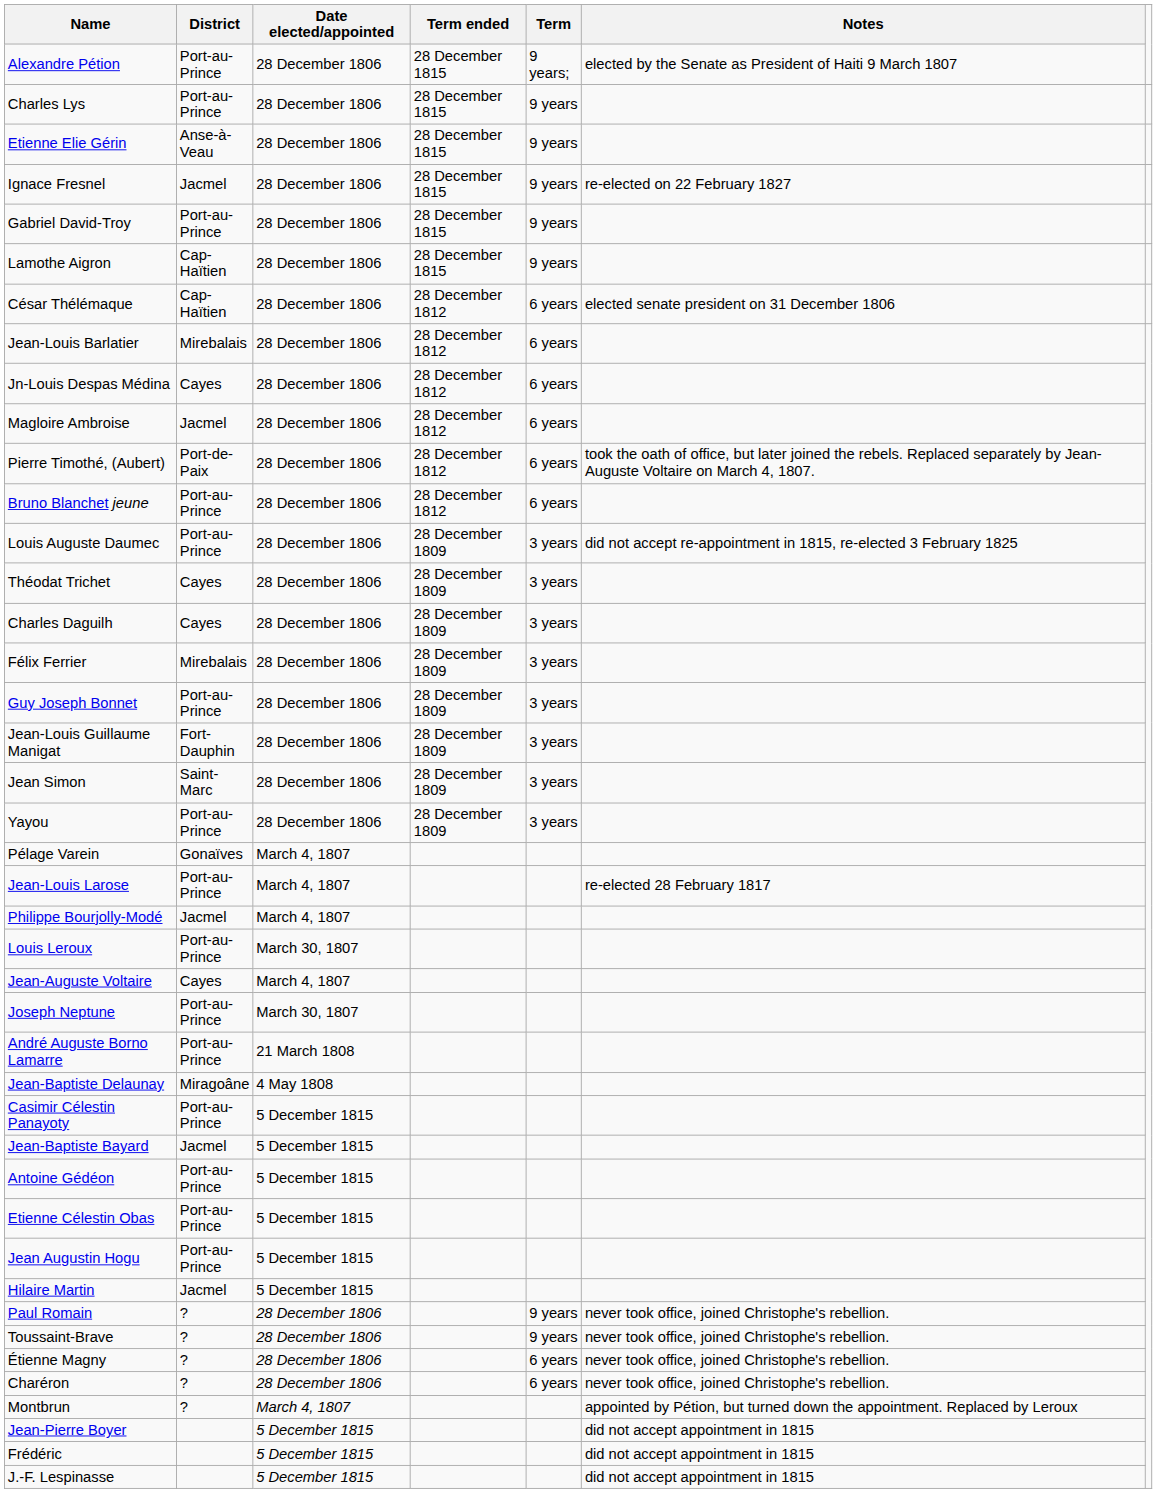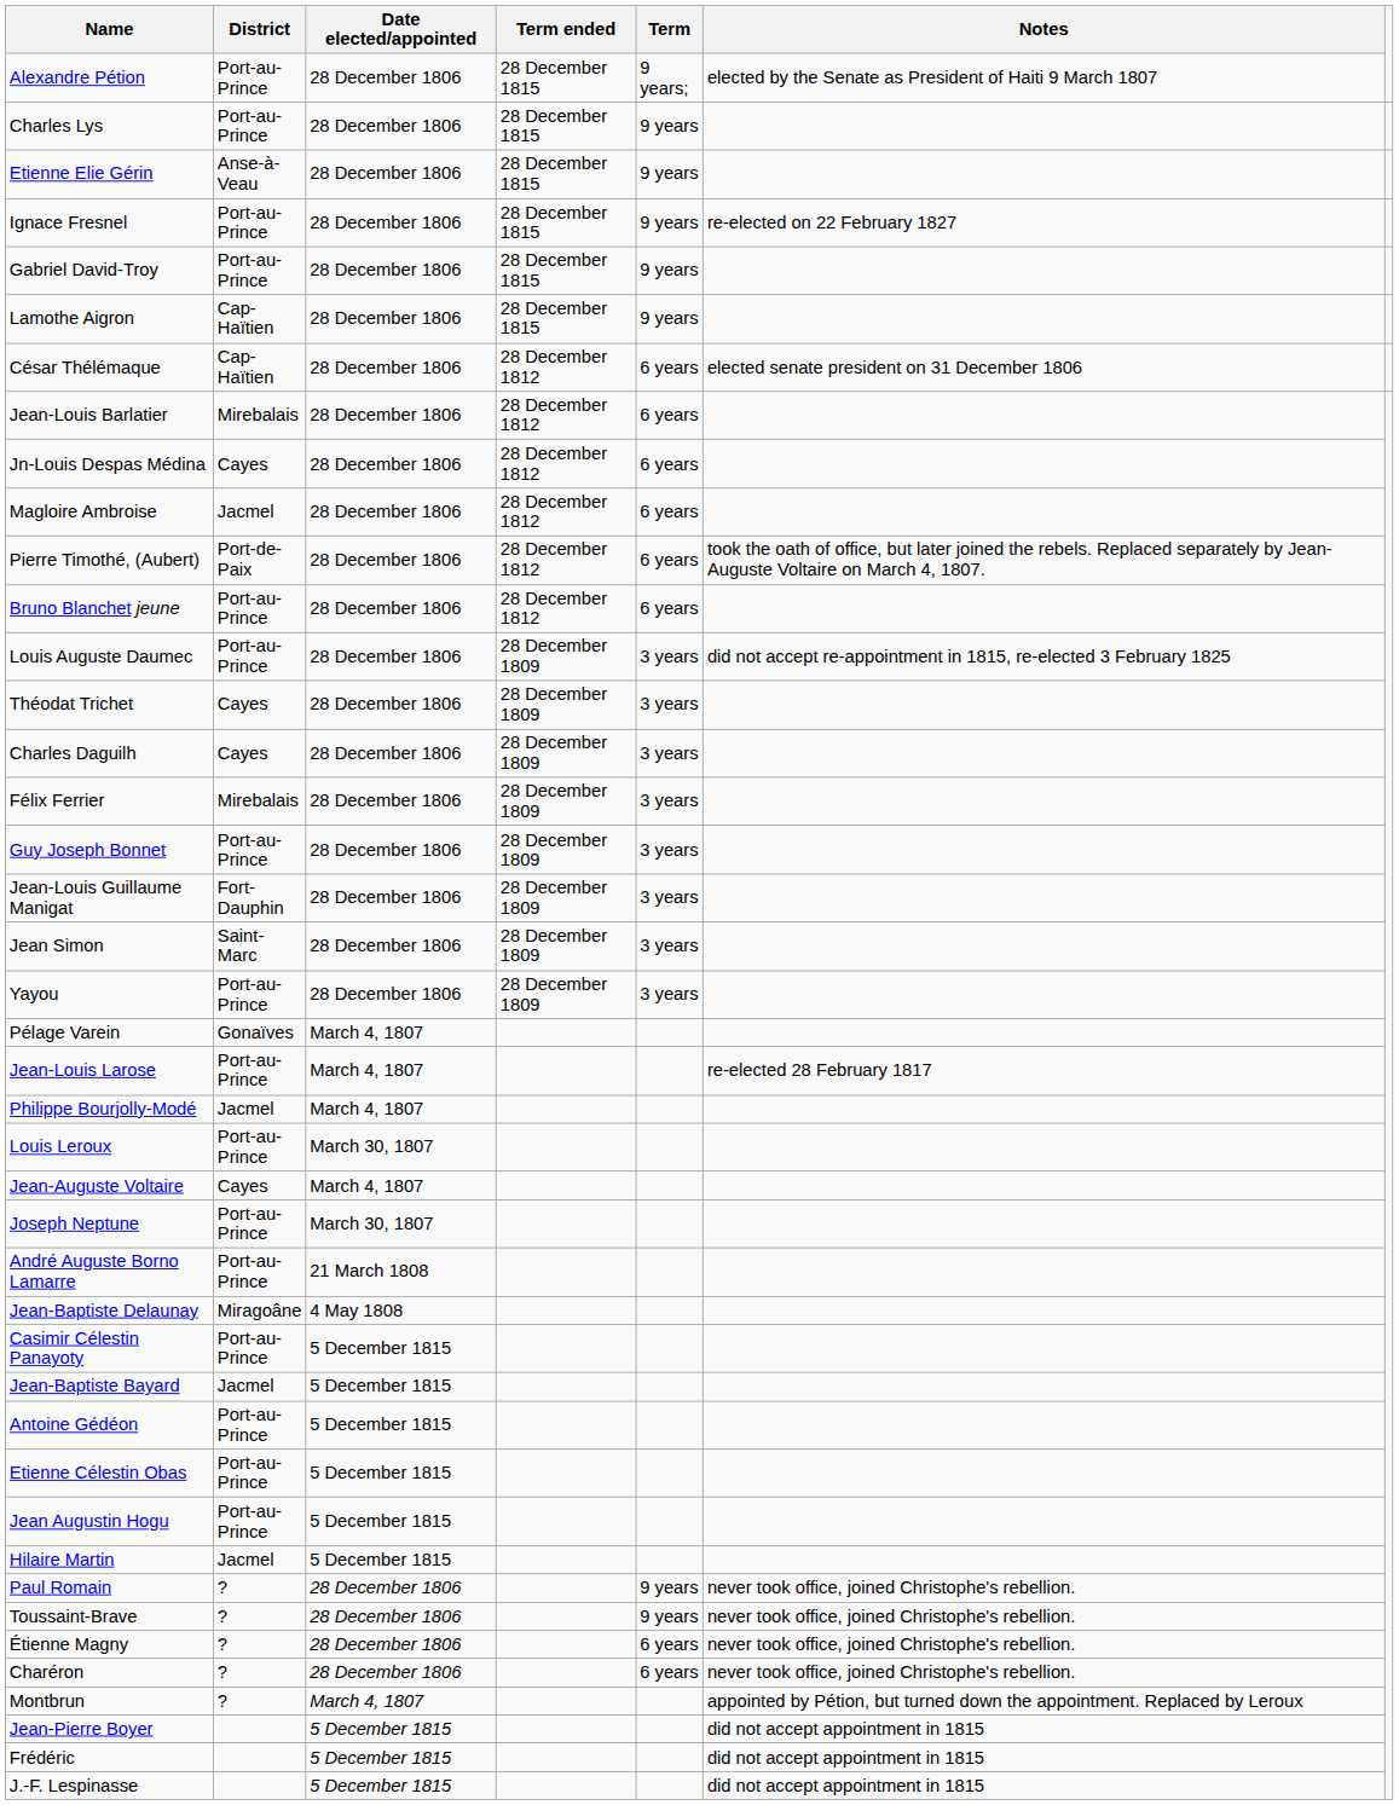 <table class="wikitable sortable">
 <tr>
 <th>Name</th>
 <th width="10">District</th>
 <th>Date elected/appointed</th>
 <th>Term ended</th>
 <th>Term</th>
 <th>Notes</th>
 </tr>
 <tr>
 <td><a href='#'>Alexandre Pétion</a></td>
 <td>Port-au-Prince</td>
 <td>28 December 1806</td>
 <td>28 December 1815</td>
 <td>9 years;</td>
 <td>elected by the Senate as President of Haiti 9 March 1807</td>
 </tr>
 <tr>
 <td>Charles Lys</td>
 <td>Port-au-Prince</td>
 <td>28 December 1806</td>
 <td>28 December 1815</td>
 <td>9 years</td>
 <td></td>
 <td></td>
 </tr>
 <tr>
 <td><a href='#'>Etienne Elie Gérin</a></td>
 <td>Anse-à-Veau</td>
 <td>28 December 1806</td>
 <td>28 December 1815</td>
 <td>9 years</td>
 <td></td>
 <td></td>
 </tr>
 <tr>
 <td>Ignace Fresnel</td>
-<td>Jacmel</td>
+<td>Port-au-Prince</td>
 <td>28 December 1806</td>
 <td>28 December 1815</td>
 <td>9 years</td>
 <td>re-elected on 22 February 1827</td>
 <td></td>
 </tr>
 <tr>
 <td>Gabriel David-Troy</td>
 <td>Port-au-Prince</td>
 <td>28 December 1806</td>
 <td>28 December 1815</td>
 <td>9 years</td>
 <td></td>
 <td></td>
 </tr>
 <tr>
 <td>Lamothe Aigron</td>
 <td>Cap-Haïtien</td>
 <td>28 December 1806</td>
 <td>28 December 1815</td>
 <td>9 years</td>
 <td></td>
 <td></td>
 </tr>
 <tr>
 <td>César Thélémaque</td>
 <td>Cap-Haïtien</td>
 <td>28 December 1806</td>
 <td>28 December 1812</td>
 <td>6 years</td>
 <td>elected senate president on 31 December 1806</td>
 <td></td>
 </tr>
 <tr>
 <td>Jean-Louis Barlatier</td>
 <td>Mirebalais</td>
 <td>28 December 1806</td>
 <td>28 December 1812</td>
 <td>6 years</td>
 <td></td>
 </tr>
 <tr>
 <td>Jn-Louis Despas Médina</td>
 <td>Cayes</td>
 <td>28 December 1806</td>
 <td>28 December 1812</td>
 <td>6 years</td>
 <td></td>
 </tr>
 <tr>
 <td>Magloire Ambroise</td>
 <td>Jacmel</td>
 <td>28 December 1806</td>
 <td>28 December 1812</td>
 <td>6 years</td>
 <td></td>
 </tr>
 <tr>
 <td>Pierre Timothé, (Aubert)</td>
 <td>Port-de-Paix</td>
 <td>28 December 1806</td>
 <td>28 December 1812</td>
 <td>6 years</td>
 <td>took the oath of office, but later joined the rebels. Replaced separately by Jean-Auguste Voltaire on March 4, 1807.</td>
 </tr>
 <tr>
 <td><a href='#'>Bruno Blanchet</a> <em>jeune</em></td>
 <td>Port-au-Prince</td>
 <td>28 December 1806</td>
 <td>28 December 1812</td>
 <td>6 years</td>
 <td></td>
 </tr>
 <tr>
 <td>Louis Auguste Daumec</td>
 <td>Port-au-Prince</td>
 <td>28 December 1806</td>
 <td>28 December 1809</td>
 <td>3 years</td>
 <td>did not accept re-appointment in 1815, re-elected 3 February 1825</td>
 </tr>
 <tr>
 <td>Théodat Trichet</td>
 <td>Cayes</td>
 <td>28 December 1806</td>
 <td>28 December 1809</td>
 <td>3 years</td>
 <td></td>
 </tr>
 <tr>
 <td>Charles Daguilh</td>
 <td>Cayes</td>
 <td>28 December 1806</td>
 <td>28 December 1809</td>
 <td>3 years</td>
 <td></td>
 </tr>
 <tr>
 <td>Félix Ferrier</td>
 <td>Mirebalais</td>
 <td>28 December 1806</td>
 <td>28 December 1809</td>
 <td>3 years</td>
 <td></td>
 </tr>
 <tr>
 <td><a href='#'>Guy Joseph Bonnet</a></td>
 <td>Port-au-Prince</td>
 <td>28 December 1806</td>
 <td>28 December 1809</td>
 <td>3 years</td>
 <td></td>
 </tr>
 <tr>
 <td>Jean-Louis Guillaume Manigat</td>
 <td>Fort-Dauphin</td>
 <td>28 December 1806</td>
 <td>28 December 1809</td>
 <td>3 years</td>
 <td></td>
 </tr>
 <tr>
 <td>Jean Simon</td>
 <td>Saint-Marc</td>
 <td>28 December 1806</td>
 <td>28 December 1809</td>
 <td>3 years</td>
 <td></td>
 </tr>
 <tr>
 <td>Yayou</td>
 <td>Port-au-Prince</td>
 <td>28 December 1806</td>
 <td>28 December 1809</td>
 <td>3 years</td>
 <td></td>
 </tr>
 <tr>
 <td>Pélage Varein</td>
 <td>Gonaïves</td>
 <td>March 4, 1807</td>
 <td></td>
 <td></td>
 <td></td>
 </tr>
 <tr>
 <td><a href='#'>Jean-Louis Larose</a></td>
 <td>Port-au-Prince</td>
 <td>March 4, 1807</td>
 <td></td>
 <td></td>
 <td>re-elected 28 February 1817</td>
 </tr>
 <tr>
 <td><a href='#'>Philippe Bourjolly-Modé</a></td>
 <td>Jacmel</td>
 <td>March 4, 1807</td>
 <td></td>
 <td></td>
 <td></td>
 </tr>
 <tr>
 <td><a href='#'>Louis Leroux</a></td>
 <td>Port-au-Prince</td>
 <td>March 30, 1807</td>
 <td></td>
 <td></td>
 <td></td>
 </tr>
 <tr>
 <td><a href='#'>Jean-Auguste Voltaire</a></td>
 <td>Cayes</td>
 <td>March 4, 1807</td>
 <td></td>
 <td></td>
 <td></td>
 </tr>
 <tr>
 <td><a href='#'>Joseph Neptune</a></td>
 <td>Port-au-Prince</td>
 <td>March 30, 1807</td>
 <td></td>
 <td></td>
 <td></td>
 </tr>
 <tr>
 <td><a href='#'>André Auguste Borno Lamarre</a></td>
 <td>Port-au-Prince</td>
 <td>21 March 1808</td>
 <td></td>
 <td></td>
 <td></td>
 </tr>
 <tr>
 <td><a href='#'>Jean-Baptiste Delaunay</a></td>
 <td>Miragoâne</td>
 <td>4 May 1808</td>
 <td></td>
 <td></td>
 <td></td>
 </tr>
 <tr>
 <td><a href='#'>Casimir Célestin Panayoty</a></td>
 <td>Port-au-Prince</td>
 <td>5 December 1815</td>
 <td></td>
 <td></td>
 <td></td>
 </tr>
 <tr>
 <td><a href='#'>Jean-Baptiste Bayard</a></td>
 <td>Jacmel</td>
 <td>5 December 1815</td>
 <td></td>
 <td></td>
 <td></td>
 </tr>
 <tr>
 <td><a href='#'>Antoine Gédéon</a></td>
 <td>Port-au-Prince</td>
 <td>5 December 1815</td>
 <td></td>
 <td></td>
 <td></td>
 </tr>
 <tr>
 <td><a href='#'>Etienne Célestin Obas</a></td>
 <td>Port-au-Prince</td>
 <td>5 December 1815</td>
 <td></td>
 <td></td>
 <td></td>
 </tr>
 <tr>
 <td><a href='#'>Jean Augustin Hogu</a></td>
 <td>Port-au-Prince</td>
 <td>5 December 1815</td>
 <td></td>
 <td></td>
 <td></td>
 </tr>
 <tr>
 <td><a href='#'>Hilaire Martin</a></td>
 <td>Jacmel</td>
 <td>5 December 1815</td>
 <td></td>
 <td></td>
 <td></td>
 </tr>
 <tr>
 <td><a href='#'>Paul Romain</a></td>
 <td>?</td>
 <td><em>28 December 1806</em></td>
 <td></td>
 <td>9 years</td>
 <td>never took office, joined Christophe's rebellion.</td>
 </tr>
 <tr>
 <td>Toussaint-Brave</td>
 <td>?</td>
 <td><em>28 December 1806</em></td>
 <td></td>
 <td>9 years</td>
 <td>never took office, joined Christophe's rebellion.</td>
 </tr>
 <tr>
 <td>Étienne Magny</td>
 <td>?</td>
 <td><em>28 December 1806</em></td>
 <td></td>
 <td>6 years</td>
 <td>never took office, joined Christophe's rebellion.</td>
 </tr>
 <tr>
 <td>Charéron</td>
 <td>?</td>
 <td><em>28 December 1806</em></td>
 <td></td>
 <td>6 years</td>
 <td>never took office, joined Christophe's rebellion.</td>
 </tr>
 <tr>
 <td>Montbrun</td>
 <td>?</td>
 <td><em>March 4, 1807</em></td>
 <td></td>
 <td></td>
 <td>appointed by Pétion, but turned down the appointment. Replaced by Leroux</td>
 </tr>
 <tr>
 <td><a href='#'>Jean-Pierre Boyer</a></td>
 <td></td>
 <td><em>5 December 1815</em></td>
 <td></td>
 <td></td>
 <td>did not accept appointment in 1815</td>
 </tr>
 <tr>
 <td>Frédéric</td>
 <td></td>
 <td><em>5 December 1815</em></td>
 <td></td>
 <td></td>
 <td>did not accept appointment in 1815</td>
 </tr>
 <tr>
 <td>J.-F. Lespinasse</td>
 <td></td>
 <td><em>5 December 1815</em></td>
 <td></td>
 <td></td>
 <td>did not accept appointment in 1815</td>
 </tr>
 </table>
